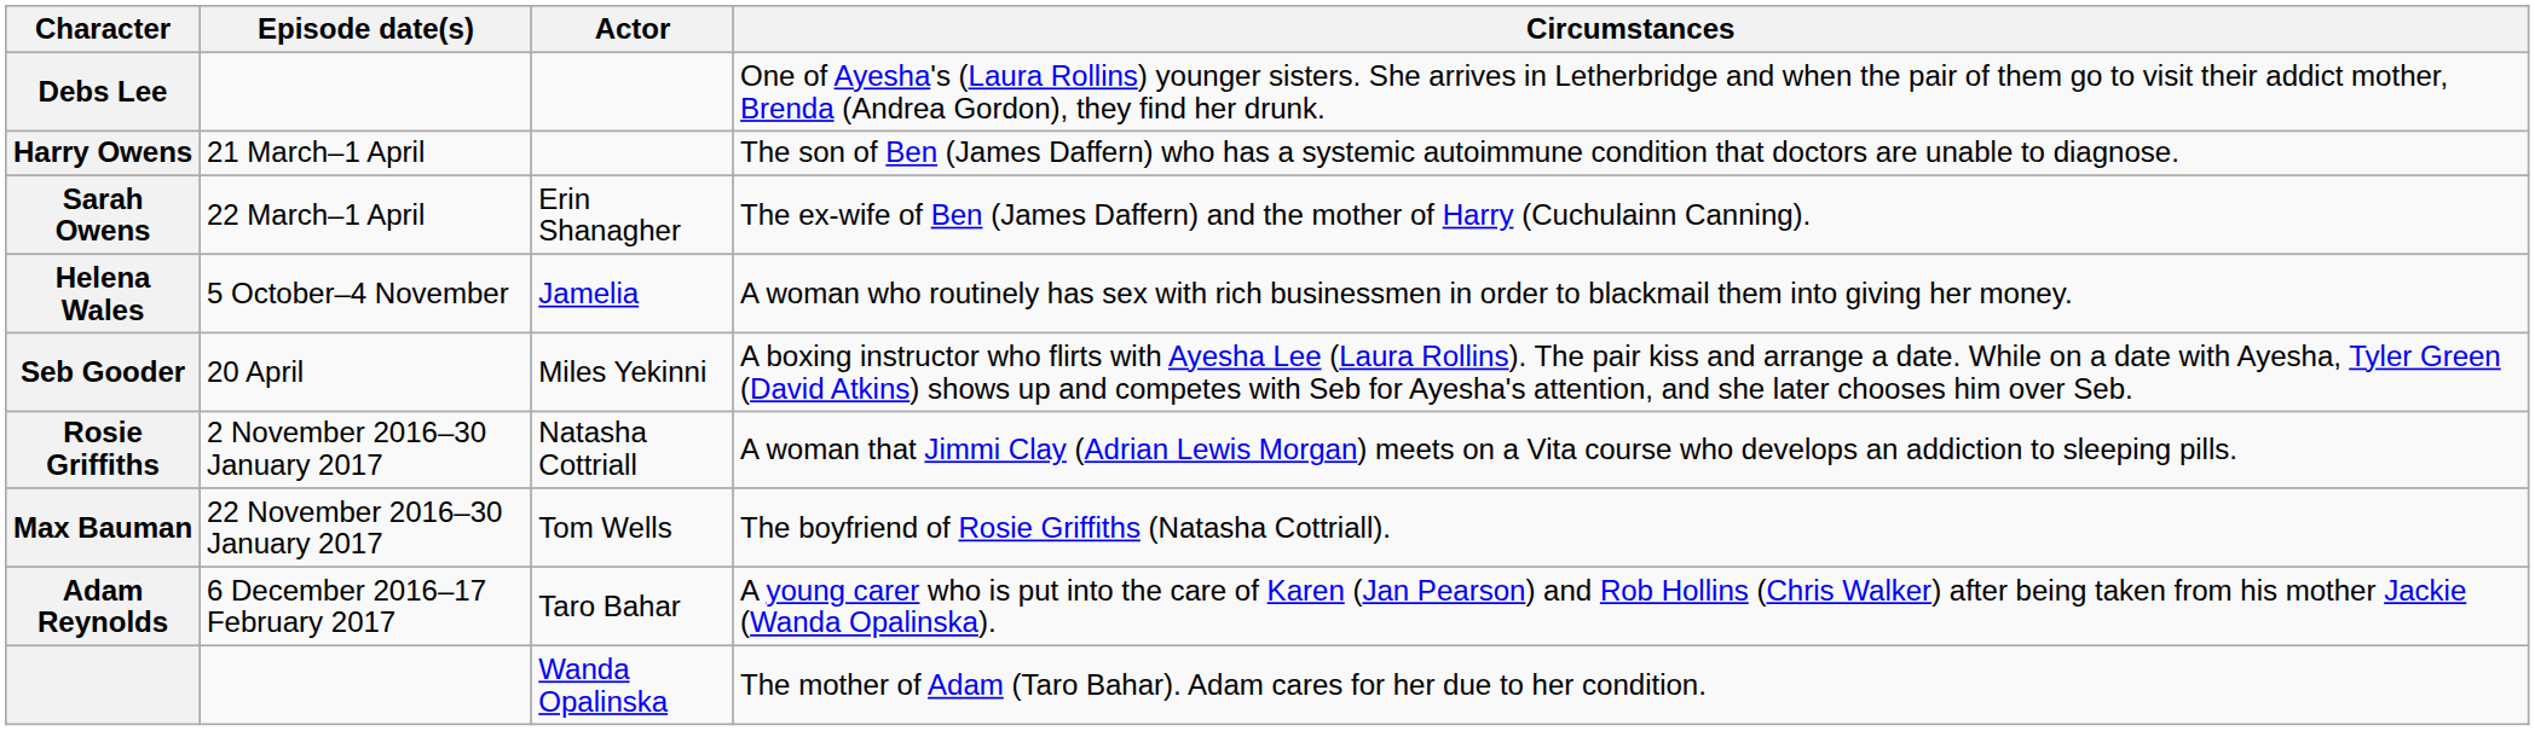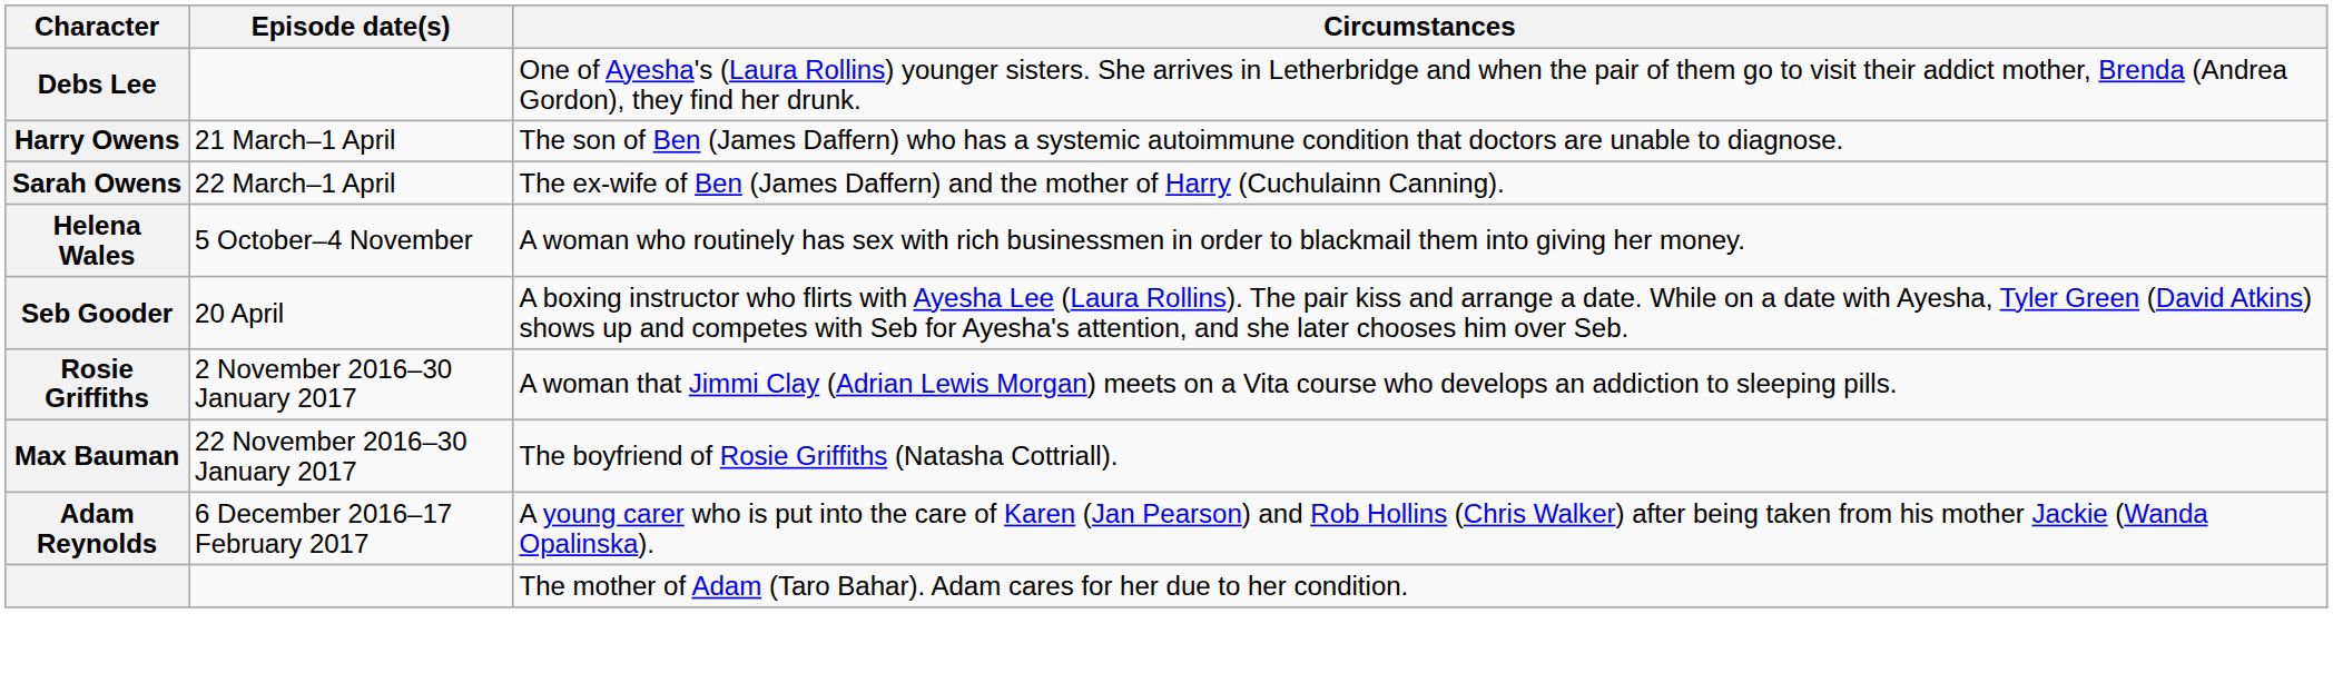 <table class="wikitable plainrowheaders" style="font-size:90%">
 <tr>
 <th scope="col">Character</th>
 <th scope="col">Episode date(s)</th>
-<th scope="col">Actor</th>
 <th scope="col">Circumstances</th>
 </tr>
 <tr>
 <th scope="row">Debs Lee </th>
-<td></td>
 <td></td>
 <td>One of <a href='#'>Ayesha</a>'s (<a href='#'>Laura Rollins</a>) younger sisters. She arrives in Letherbridge and when the pair of them go to visit their addict mother, <a href='#'>Brenda</a> (Andrea Gordon), they find her drunk.</td>
 </tr>
 <tr>
 <th scope="row">Harry Owens </th>
 <td>21 March–1 April</td>
-<td></td>
 <td>The son of <a href='#'>Ben</a> (James Daffern) who has a systemic autoimmune condition that doctors are unable to diagnose.</td>
 </tr>
 <tr>
 <th scope="row">Sarah Owens </th>
 <td>22 March–1 April</td>
-<td>Erin Shanagher</td>
 <td>The ex-wife of <a href='#'>Ben</a> (James Daffern) and the mother of <a href='#'>Harry</a> (Cuchulainn Canning).</td>
 </tr>
 <tr>
 <th scope="row">Helena Wales </th>
 <td>5 October–4 November</td>
-<td><a href='#'>Jamelia</a></td>
 <td>A woman who routinely has sex with rich businessmen in order to blackmail them into giving her money.</td>
 </tr>
 <tr>
 <th scope="row">Seb Gooder </th>
 <td>20 April</td>
-<td>Miles Yekinni</td>
 <td>A boxing instructor who flirts with <a href='#'>Ayesha Lee</a> (<a href='#'>Laura Rollins</a>). The pair kiss and arrange a date. While on a date with Ayesha, <a href='#'>Tyler Green</a> (<a href='#'>David Atkins</a>) shows up and competes with Seb for Ayesha's attention, and she later chooses him over Seb.</td>
 </tr>
 <tr>
 <th scope="row">Rosie Griffiths </th>
 <td>2 November 2016–30 January 2017</td>
-<td>Natasha Cottriall</td>
 <td>A woman that <a href='#'>Jimmi Clay</a> (<a href='#'>Adrian Lewis Morgan</a>) meets on a Vita course who develops an addiction to sleeping pills.</td>
 </tr>
 <tr>
 <th scope="row">Max Bauman </th>
 <td>22 November 2016–30 January 2017</td>
-<td>Tom Wells</td>
 <td>The boyfriend of <a href='#'>Rosie Griffiths</a> (Natasha Cottriall).</td>
 </tr>
 <tr>
 <th scope="row">Adam Reynolds </th>
 <td>6 December 2016–17 February 2017</td>
-<td>Taro Bahar</td>
 <td>A <a href='#'>young carer</a> who is put into the care of <a href='#'>Karen</a> (<a href='#'>Jan Pearson</a>) and <a href='#'>Rob Hollins</a> (<a href='#'>Chris Walker</a>) after being taken from his mother <a href='#'>Jackie</a> (<a href='#'>Wanda Opalinska</a>).</td>
 </tr>
 <tr>
 <th scope="row"> </th>
 <td></td>
-<td><a href='#'>Wanda Opalinska</a></td>
 <td>The mother of <a href='#'>Adam</a> (Taro Bahar). Adam cares for her due to her condition.</td>
 </tr>
 </table>
